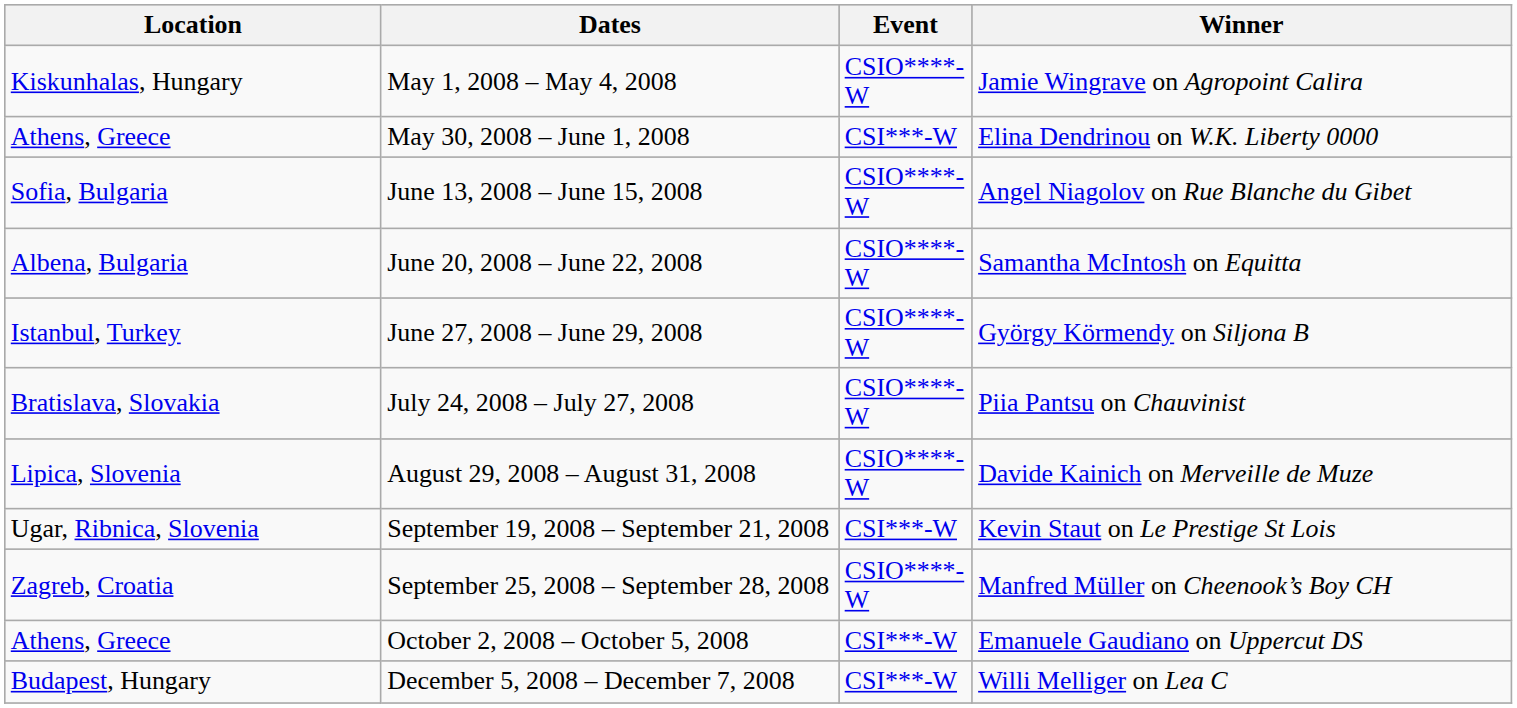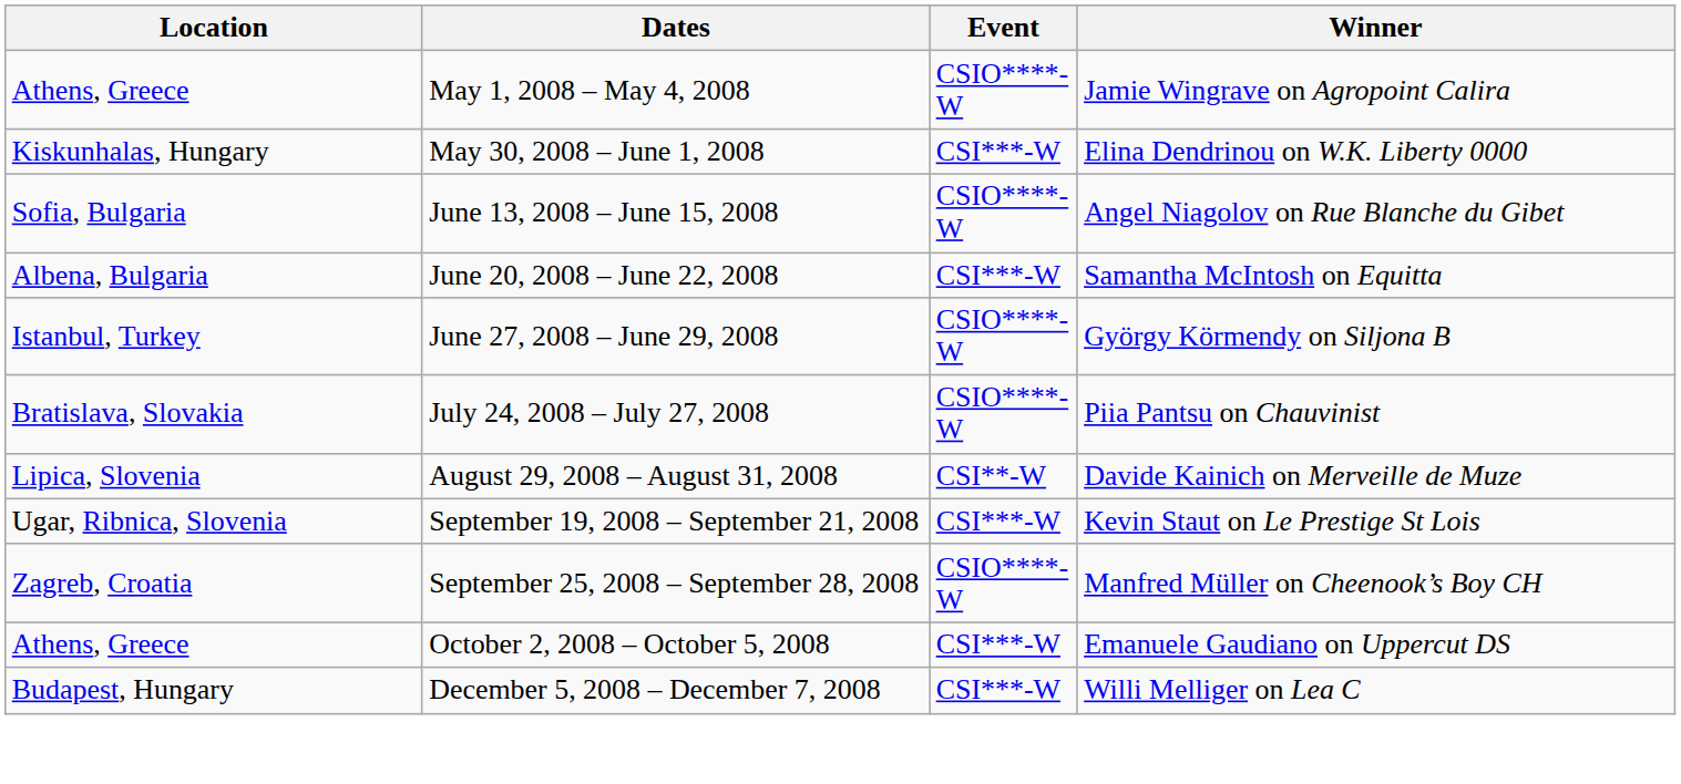 <table class="wikitable">
 <tr>
 <th width=225>Location</th>
 <th width=275>Dates</th>
 <th width=75>Event</th>
 <th width=325>Winner</th>
 </tr>
 <tr>
-<td> <a href='#'>Kiskunhalas</a>, Hungary</td>
+<td> <a href='#'>Athens</a>, <a href='#'>Greece</a></td>
 <td>May 1, 2008 – May 4, 2008</td>
 <td><a href='#'>CSIO****-W</a></td>
 <td> <a href='#'>Jamie Wingrave</a> on <em>Agropoint Calira</em></td>
 </tr>
 <tr>
-<td> <a href='#'>Athens</a>, <a href='#'>Greece</a></td>
+<td> <a href='#'>Kiskunhalas</a>, Hungary</td>
 <td>May 30, 2008 – June 1, 2008</td>
 <td><a href='#'>CSI***-W</a></td>
 <td> <a href='#'>Elina Dendrinou</a> on <em>W.K. Liberty 0000</em></td>
 </tr>
 <tr>
 <td> <a href='#'>Sofia</a>, <a href='#'>Bulgaria</a></td>
 <td>June 13, 2008 – June 15, 2008</td>
 <td><a href='#'>CSIO****-W</a></td>
 <td> <a href='#'>Angel Niagolov</a> on <em>Rue Blanche du Gibet</em></td>
 </tr>
 <tr>
 <td> <a href='#'>Albena</a>, <a href='#'>Bulgaria</a></td>
 <td>June 20, 2008 – June 22, 2008</td>
-<td><a href='#'>CSIO****-W</a></td>
+<td><a href='#'>CSI***-W</a></td>
 <td> <a href='#'>Samantha McIntosh</a> on <em>Equitta</em></td>
 </tr>
 <tr>
 <td> <a href='#'>Istanbul</a>, <a href='#'>Turkey</a></td>
 <td>June 27, 2008 – June 29, 2008</td>
 <td><a href='#'>CSIO****-W</a></td>
 <td> <a href='#'>György Körmendy</a> on <em>Siljona B</em></td>
 </tr>
 <tr>
 <td> <a href='#'>Bratislava</a>, <a href='#'>Slovakia</a></td>
 <td>July 24, 2008 – July 27, 2008</td>
 <td><a href='#'>CSIO****-W</a></td>
 <td> <a href='#'>Piia Pantsu</a> on <em>Chauvinist</em></td>
 </tr>
 <tr>
 <td> <a href='#'>Lipica</a>, <a href='#'>Slovenia</a></td>
 <td>August 29, 2008 – August 31, 2008</td>
-<td><a href='#'>CSIO****-W</a></td>
+<td><a href='#'>CSI**-W</a></td>
 <td> <a href='#'>Davide Kainich</a> on <em>Merveille de Muze</em></td>
 </tr>
 <tr>
 <td> Ugar, <a href='#'>Ribnica</a>, <a href='#'>Slovenia</a></td>
 <td>September 19, 2008 – September 21, 2008</td>
 <td><a href='#'>CSI***-W</a></td>
 <td> <a href='#'>Kevin Staut</a> on <em>Le Prestige St Lois</em></td>
 </tr>
 <tr>
 <td> <a href='#'>Zagreb</a>, <a href='#'>Croatia</a></td>
 <td>September 25, 2008 – September 28, 2008</td>
 <td><a href='#'>CSIO****-W</a></td>
 <td> <a href='#'>Manfred Müller</a> on <em>Cheenook’s Boy CH</em></td>
 </tr>
 <tr>
 <td> <a href='#'>Athens</a>, <a href='#'>Greece</a></td>
 <td>October 2, 2008 – October 5, 2008</td>
 <td><a href='#'>CSI***-W</a></td>
 <td> <a href='#'>Emanuele Gaudiano</a> on <em>Uppercut DS</em></td>
 </tr>
 <tr>
 <td> <a href='#'>Budapest</a>, Hungary</td>
 <td>December 5, 2008 – December 7, 2008</td>
 <td><a href='#'>CSI***-W</a></td>
 <td> <a href='#'>Willi Melliger</a> on <em>Lea C</em></td>
 </tr>
 </table>
